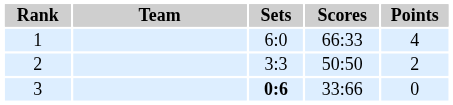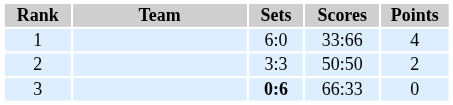 <table style="width:400px; float:right; text-align:center;">
 <tr bgcolor="#CFCFCF">
 <th width="5%" bgcolor="#CFCFCF">Rank</th>
 <th width="20%" bgcolor="#CFCFCF">Team</th>
 <th width="5%" bgcolor="#CFCFCF">Sets</th>
 <th width="5%" bgcolor="#CFCFCF">Scores</th>
 <th width="4%" bgcolor="#CFCFCF">Points</th>
 </tr>
 <tr bgcolor="#DDEEFF">
 <td>1</td>
 <td align="left"><strong></strong></td>
 <td>6:0</td>
-<td>66:33</td>
+<td>33:66</td>
 <td>4</td>
 </tr>
 <tr bgcolor="#DDEEFF">
 <td>2</td>
 <td align="left"><em></em></td>
 <td>3:3</td>
 <td>50:50</td>
 <td>2</td>
 </tr>
 <tr bgcolor="#DDEEFF">
 <td>3</td>
 <td align="left"></td>
 <td><strong>0:6</strong></td>
-<td>33:66</td>
+<td>66:33</td>
 <td>0</td>
 </tr>
 </table>
